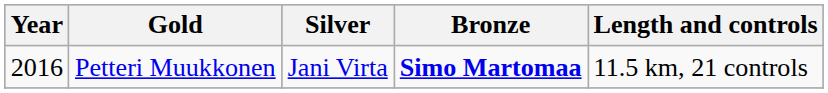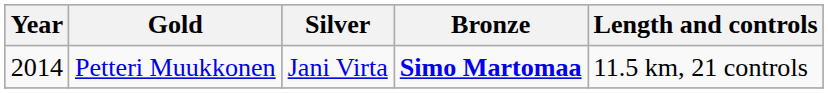 <table class="wikitable">
 <tr>
 <th>Year</th>
 <th>Gold</th>
 <th>Silver</th>
 <th>Bronze</th>
 <th>Length and controls</th>
 </tr>
 <tr>
-<td>2016</td>
+<td>2014</td>
 <td> <a href='#'>Petteri Muukkonen</a></td>
 <td> <a href='#'>Jani Virta </a></td>
 <td><strong> <a href='#'>Simo Martomaa</a></strong></td>
 <td>11.5 km, 21 controls</td>
 </tr>
 </table>
